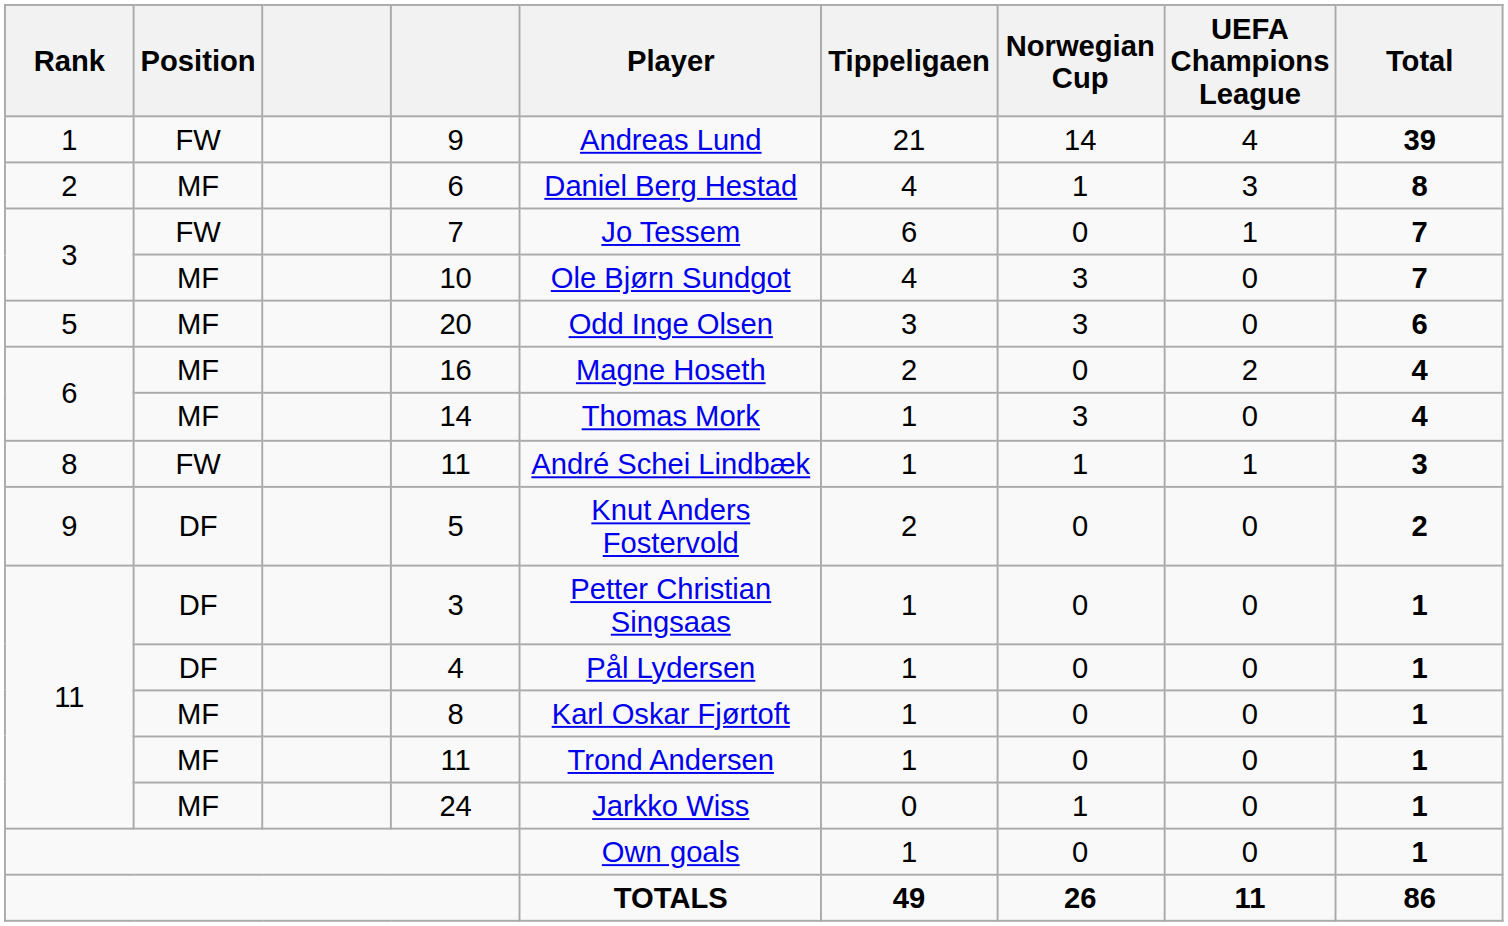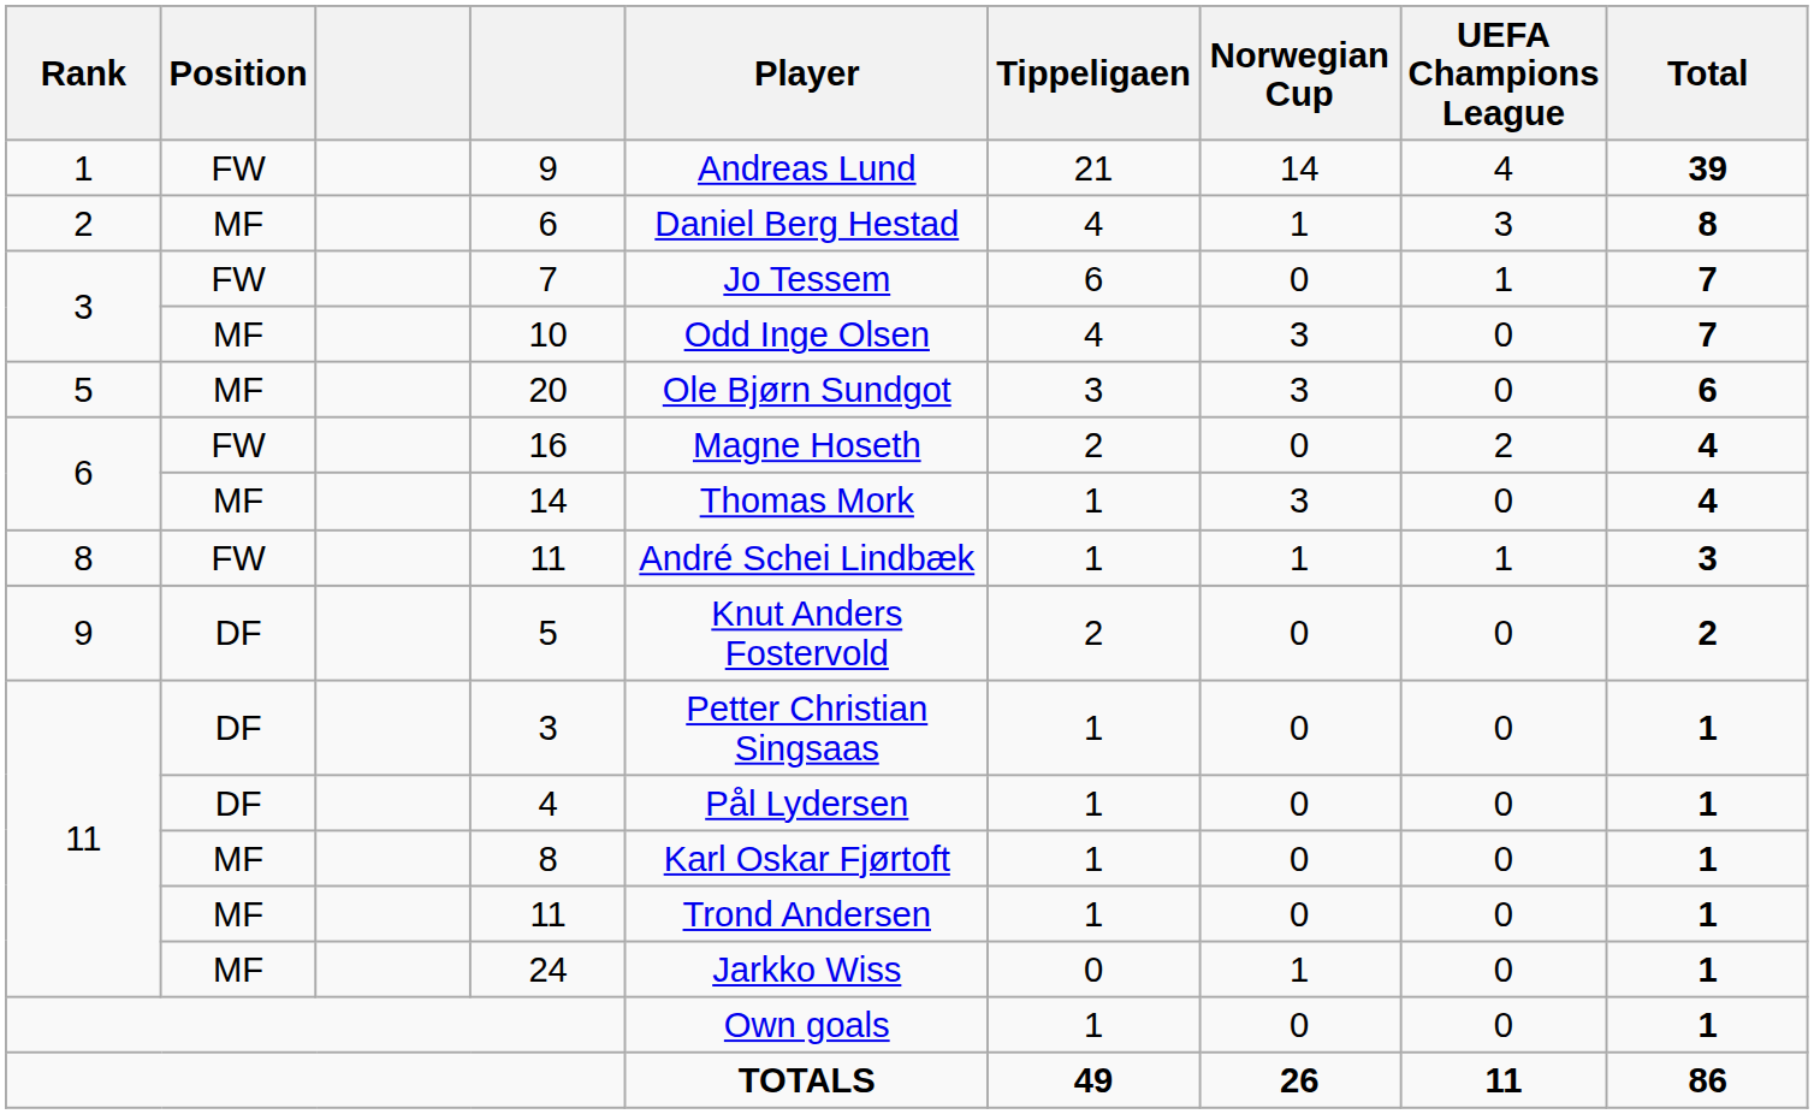 <table class="wikitable" style="font-size: 95%; text-align: center;">
 <tr>
 <th width=60>Rank</th>
 <th width=60>Position</th>
 <th width=60></th>
 <th width=60></th>
 <th width=150>Player</th>
 <th width=80>Tippeligaen</th>
 <th width=80>Norwegian Cup</th>
 <th width=80>UEFA Champions League</th>
 <th width=80><strong>Total</strong></th>
 </tr>
 <tr>
 <td>1</td>
 <td>FW</td>
 <td></td>
 <td>9</td>
 <td><a href='#'>Andreas Lund</a></td>
 <td>21</td>
 <td>14</td>
 <td>4</td>
 <td><strong>39</strong></td>
 </tr>
 <tr>
 <td>2</td>
 <td>MF</td>
 <td></td>
 <td>6</td>
 <td><a href='#'>Daniel Berg Hestad</a></td>
 <td>4</td>
 <td>1</td>
 <td>3</td>
 <td><strong>8</strong></td>
 </tr>
 <tr>
 <td rowspan="2">3</td>
 <td>FW</td>
 <td></td>
 <td>7</td>
 <td><a href='#'>Jo Tessem</a></td>
 <td>6</td>
 <td>0</td>
 <td>1</td>
 <td><strong>7</strong></td>
 </tr>
 <tr>
 <td>MF</td>
 <td></td>
 <td>10</td>
-<td><a href='#'>Ole Bjørn Sundgot</a></td>
+<td><a href='#'>Odd Inge Olsen</a></td>
 <td>4</td>
 <td>3</td>
 <td>0</td>
 <td><strong>7</strong></td>
 </tr>
 <tr>
 <td>5</td>
 <td>MF</td>
 <td></td>
 <td>20</td>
-<td><a href='#'>Odd Inge Olsen</a></td>
+<td><a href='#'>Ole Bjørn Sundgot</a></td>
 <td>3</td>
 <td>3</td>
 <td>0</td>
 <td><strong>6</strong></td>
 </tr>
 <tr>
 <td rowspan="2">6</td>
-<td>MF</td>
+<td>FW</td>
 <td></td>
 <td>16</td>
 <td><a href='#'>Magne Hoseth</a></td>
 <td>2</td>
 <td>0</td>
 <td>2</td>
 <td><strong>4</strong></td>
 </tr>
 <tr>
 <td>MF</td>
 <td></td>
 <td>14</td>
 <td><a href='#'>Thomas Mork</a></td>
 <td>1</td>
 <td>3</td>
 <td>0</td>
 <td><strong>4</strong></td>
 </tr>
 <tr>
 <td>8</td>
 <td>FW</td>
 <td></td>
 <td>11</td>
 <td><a href='#'>André Schei Lindbæk</a></td>
 <td>1</td>
 <td>1</td>
 <td>1</td>
 <td><strong>3</strong></td>
 </tr>
 <tr>
 <td>9</td>
 <td>DF</td>
 <td></td>
 <td>5</td>
 <td><a href='#'>Knut Anders Fostervold</a></td>
 <td>2</td>
 <td>0</td>
 <td>0</td>
 <td><strong>2</strong></td>
 </tr>
 <tr>
 <td rowspan="5">11</td>
 <td>DF</td>
 <td></td>
 <td>3</td>
 <td><a href='#'>Petter Christian Singsaas</a></td>
 <td>1</td>
 <td>0</td>
 <td>0</td>
 <td><strong>1</strong></td>
 </tr>
 <tr>
 <td>DF</td>
 <td></td>
 <td>4</td>
 <td><a href='#'>Pål Lydersen</a></td>
 <td>1</td>
 <td>0</td>
 <td>0</td>
 <td><strong>1</strong></td>
 </tr>
 <tr>
 <td>MF</td>
 <td></td>
 <td>8</td>
 <td><a href='#'>Karl Oskar Fjørtoft</a></td>
 <td>1</td>
 <td>0</td>
 <td>0</td>
 <td><strong>1</strong></td>
 </tr>
 <tr>
 <td>MF</td>
 <td></td>
 <td>11</td>
 <td><a href='#'>Trond Andersen</a></td>
 <td>1</td>
 <td>0</td>
 <td>0</td>
 <td><strong>1</strong></td>
 </tr>
 <tr>
 <td>MF</td>
 <td></td>
 <td>24</td>
 <td><a href='#'>Jarkko Wiss</a></td>
 <td>0</td>
 <td>1</td>
 <td>0</td>
 <td><strong>1</strong></td>
 </tr>
 <tr>
 <td colspan="4"></td>
 <td><a href='#'>Own goals</a></td>
 <td>1</td>
 <td>0</td>
 <td>0</td>
 <td><strong>1</strong></td>
 </tr>
 <tr>
 <td colspan="4"></td>
 <td><strong>TOTALS</strong></td>
 <td><strong>49</strong></td>
 <td><strong>26</strong></td>
 <td><strong>11</strong></td>
 <td><strong>86</strong></td>
 </tr>
 </table>
